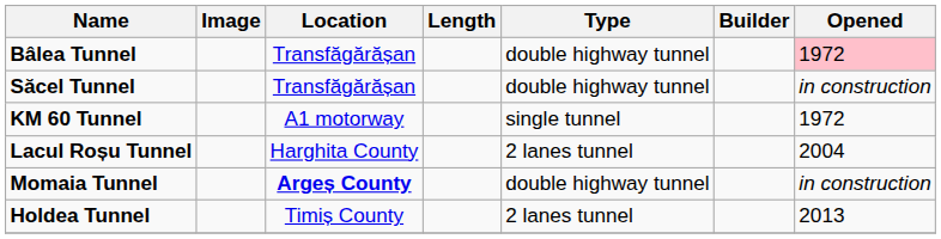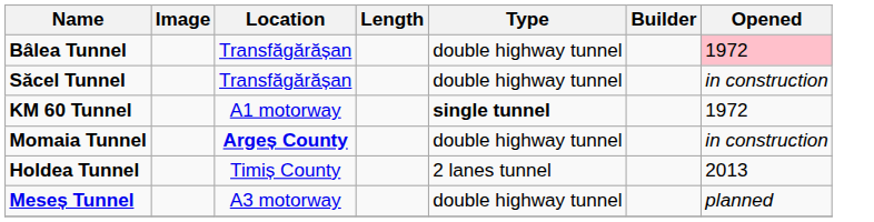 <table class="wikitable sortable">
 <tr>
 <th>Name</th>
 <th>Image</th>
 <th>Location</th>
 <th>Length</th>
 <th>Type</th>
 <th>Builder</th>
 <th>Opened</th>
 </tr>
 <tr>
 <td><strong>Bâlea Tunnel</strong></td>
 <td></td>
 <td align="center"><a href='#'>Transfăgărășan</a></td>
 <td align="center"></td>
 <td>double highway tunnel</td>
 <td></td>
 <td style="background: pink;">1972</td>
 </tr>
 <tr>
 <td><strong>Săcel Tunnel</strong></td>
 <td></td>
 <td align="center"><a href='#'>Transfăgărășan</a></td>
 <td align="center"></td>
 <td>double highway tunnel</td>
 <td></td>
 <td><em>in construction</em></td>
 </tr>
 <tr>
 <td><strong>KM 60 Tunnel</strong></td>
 <td></td>
 <td align="center"><a href='#'>A1 motorway</a></td>
 <td align="center"></td>
-<td>single tunnel</td>
+<td><strong>single tunnel</strong></td>
 <td></td>
 <td>1972</td>
-</tr>
-<tr>
-<td><strong>Lacul Roșu Tunnel</strong></td>
-<td></td>
-<td align="center"><a href='#'>Harghita County</a></td>
-<td></td>
-<td>2 lanes tunnel</td>
-<td></td>
-<td>2004</td>
 </tr>
 <tr>
 <td><strong>Momaia Tunnel</strong></td>
 <td></td>
 <td align="center"><strong><a href='#'>Argeș County</a></strong></td>
 <td></td>
 <td>double highway tunnel</td>
 <td></td>
 <td><em>in construction</em></td>
 </tr>
 <tr>
 <td><strong>Holdea Tunnel</strong></td>
 <td></td>
 <td align="center"><a href='#'>Timiș County</a></td>
 <td></td>
 <td>2 lanes tunnel</td>
 <td></td>
 <td>2013</td>
 </tr>
 <tr>
+<td><strong><a href='#'>Meseș Tunnel</a></strong></td>
+<td></td>
+<td align="center"><a href='#'>A3 motorway</a></td>
+<td></td>
+<td>double highway tunnel</td>
+<td></td>
+<td><em>planned</em></td>
+</tr>
+<tr>
 </tr>
 </table>
